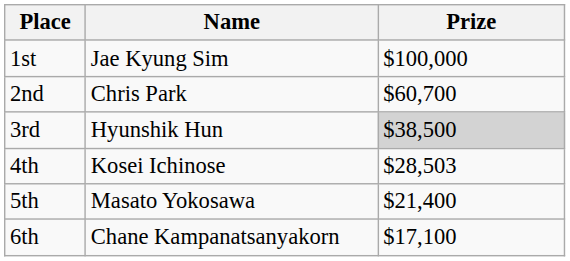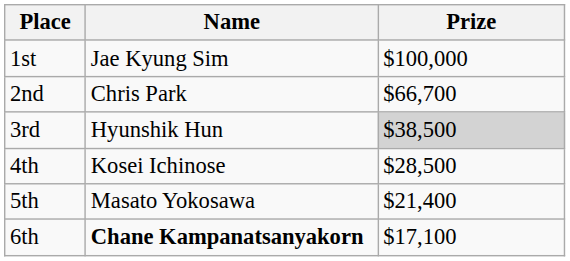 <table class="wikitable">
 <tr>
 <th style="width:50px;">Place</th>
 <th style="width:200px;">Name</th>
 <th style="width:125px;">Prize</th>
 </tr>
 <tr>
 <td>1st</td>
 <td> Jae Kyung Sim</td>
 <td>$100,000</td>
 </tr>
 <tr>
 <td>2nd</td>
 <td> Chris Park</td>
-<td>$60,700</td>
+<td>$66,700</td>
 </tr>
 <tr>
 <td>3rd</td>
 <td> Hyunshik Hun</td>
 <td style="background: lightgrey;">$38,500</td>
 </tr>
 <tr>
 <td>4th</td>
 <td> Kosei Ichinose</td>
-<td>$28,503</td>
+<td>$28,500</td>
 </tr>
 <tr>
 <td>5th</td>
 <td> Masato Yokosawa</td>
 <td>$21,400</td>
 </tr>
 <tr>
 <td>6th</td>
-<td> Chane Kampanatsanyakorn</td>
+<td><strong> Chane Kampanatsanyakorn</strong></td>
 <td>$17,100</td>
 </tr>
 </table>
